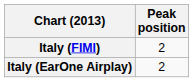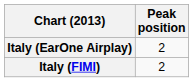 <table class="wikitable sortable plainrowheaders" style="text-align:center;">
 <tr>
 <th>Chart (2013)</th>
 <th>Peak<br>position</th>
 </tr>
 <tr>
+<th scope="row">Italy (EarOne Airplay)</th>
+<td align="center">2</td>
+</tr>
+<tr>
 <th scope="row">Italy (<a href='#'>FIMI</a>)</th>
 <td>2</td>
 </tr>
-<tr>
-<th scope="row">Italy (EarOne Airplay)</th>
-<td align="center">2</td>
-</tr>
 </table>
